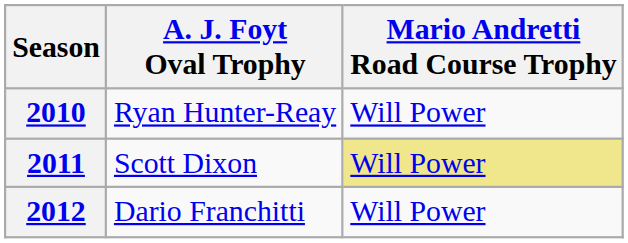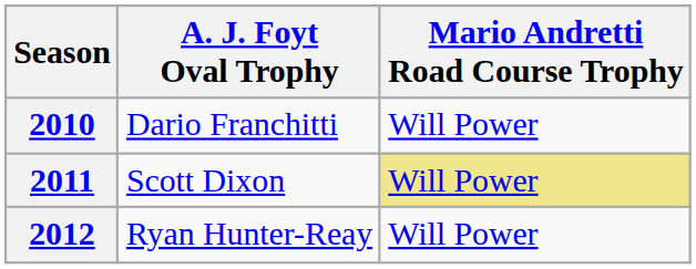 <table class="wikitable" style="font-size:85%;">
 <tr>
 <th>Season</th>
 <th><a href='#'>A. J. Foyt</a><br>Oval Trophy</th>
 <th><a href='#'>Mario Andretti</a><br>Road Course Trophy</th>
 </tr>
 <tr>
 <th><a href='#'>2010</a></th>
-<td> <a href='#'>Ryan Hunter-Reay</a></td>
+<td> <a href='#'>Dario Franchitti</a></td>
 <td> <a href='#'>Will Power</a></td>
 </tr>
 <tr>
 <th><a href='#'>2011</a></th>
 <td> <a href='#'>Scott Dixon</a></td>
 <td style="background: khaki;"> <a href='#'>Will Power</a></td>
 </tr>
 <tr>
 <th><a href='#'>2012</a></th>
-<td> <a href='#'>Dario Franchitti</a></td>
+<td> <a href='#'>Ryan Hunter-Reay</a></td>
 <td> <a href='#'>Will Power</a></td>
 </tr>
 </table>
